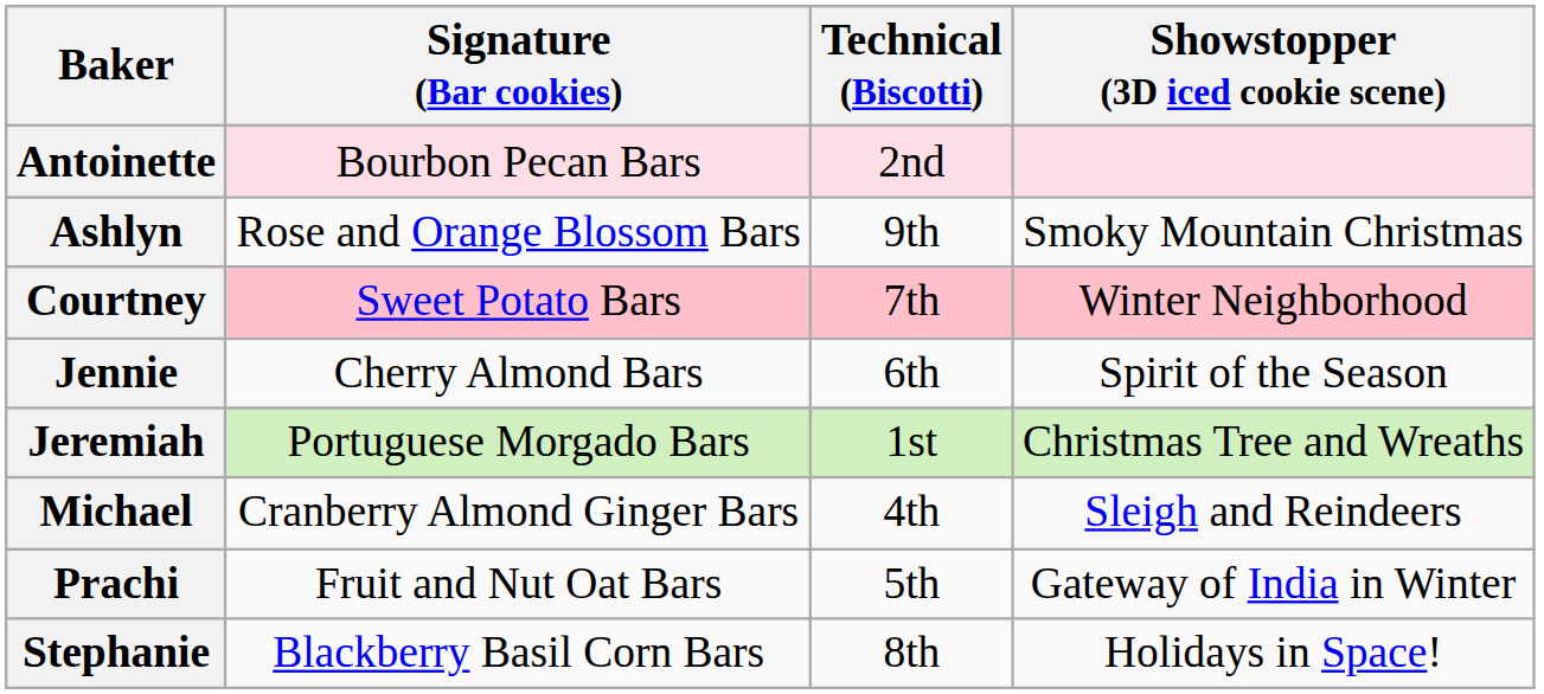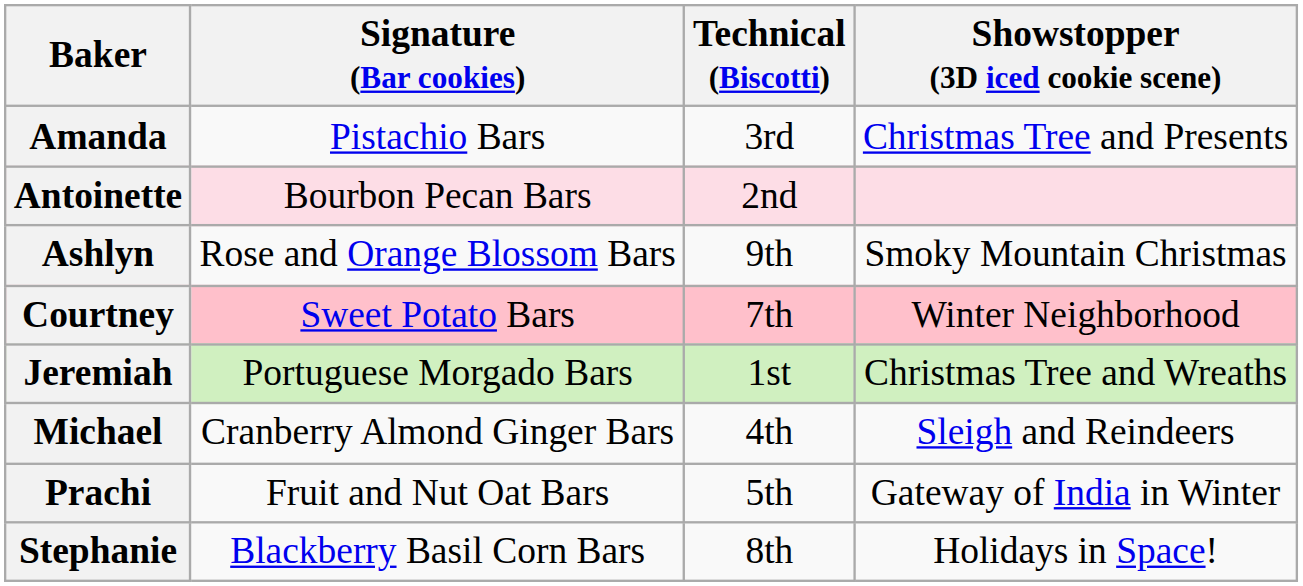 <table class="wikitable sortable" style="text-align:center;">
 <tr>
 <th scope="col">Baker</th>
 <th scope="col" class="unsortable">Signature<br><small>(<a href='#'>Bar cookies</a>)</small></th>
 <th scope="col">Technical<br><small>(<a href='#'>Biscotti</a>)</small></th>
 <th scope="col" class="unsortable">Showstopper<br><small>(3D <a href='#'>iced</a> cookie scene)</small></th>
+</tr>
+<tr>
+<th scope="row">Amanda</th>
+<td><a href='#'>Pistachio</a> Bars</td>
+<td>3rd</td>
+<td><a href='#'>Christmas Tree</a> and Presents</td>
 </tr>
 <tr style="background:#fddde6;">
 <th scope="row">Antoinette</th>
 <td>Bourbon Pecan Bars</td>
 <td>2nd</td>
 <td></td>
 </tr>
 <tr>
 <th scope="row">Ashlyn</th>
 <td>Rose and <a href='#'>Orange Blossom</a> Bars</td>
 <td>9th</td>
 <td>Smoky Mountain Christmas</td>
 </tr>
 <tr style="background:Pink;">
 <th scope="row">Courtney</th>
 <td><a href='#'>Sweet Potato</a> Bars</td>
 <td>7th</td>
 <td>Winter Neighborhood</td>
-</tr>
-<tr>
-<th scope="row">Jennie</th>
-<td>Cherry Almond Bars</td>
-<td>6th</td>
-<td>Spirit of the Season</td>
 </tr>
 <tr style="background:#d0f0c0;">
 <th scope="row">Jeremiah</th>
 <td>Portuguese Morgado Bars</td>
 <td>1st</td>
 <td>Christmas Tree and Wreaths</td>
 </tr>
 <tr>
 <th scope="row">Michael</th>
 <td>Cranberry Almond Ginger Bars</td>
 <td>4th</td>
 <td><a href='#'>Sleigh</a> and Reindeers</td>
 </tr>
 <tr>
 <th scope="row">Prachi</th>
 <td>Fruit and Nut Oat Bars</td>
 <td>5th</td>
 <td>Gateway of <a href='#'>India</a> in Winter</td>
 </tr>
 <tr>
 <th scope="row">Stephanie</th>
 <td><a href='#'>Blackberry</a> Basil Corn Bars</td>
 <td>8th</td>
 <td>Holidays in <a href='#'>Space</a>!</td>
 </tr>
 </table>
